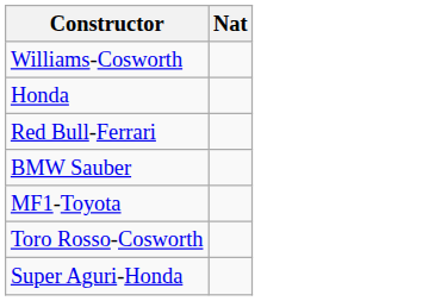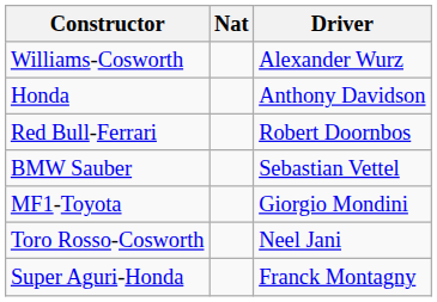 <table class="wikitable" style="font-size: 95%">
 <tr>
 <th>Constructor</th>
 <th>Nat</th>
+<th>Driver</th>
 </tr>
 <tr>
 <td><a href='#'>Williams</a>-<a href='#'>Cosworth</a></td>
 <td></td>
+<td><a href='#'>Alexander Wurz</a></td>
 </tr>
 <tr>
 <td><a href='#'>Honda</a></td>
 <td></td>
+<td><a href='#'>Anthony Davidson</a></td>
 </tr>
 <tr>
 <td><a href='#'>Red Bull</a>-<a href='#'>Ferrari</a></td>
 <td></td>
+<td><a href='#'>Robert Doornbos</a></td>
 </tr>
 <tr>
 <td><a href='#'>BMW Sauber</a></td>
 <td></td>
+<td><a href='#'>Sebastian Vettel</a></td>
 </tr>
 <tr>
 <td><a href='#'>MF1</a>-<a href='#'>Toyota</a></td>
 <td></td>
+<td><a href='#'>Giorgio Mondini</a></td>
 </tr>
 <tr>
 <td><a href='#'>Toro Rosso</a>-<a href='#'>Cosworth</a></td>
 <td></td>
+<td><a href='#'>Neel Jani</a></td>
 </tr>
 <tr>
 <td><a href='#'>Super Aguri</a>-<a href='#'>Honda</a></td>
 <td></td>
+<td><a href='#'>Franck Montagny</a></td>
 </tr>
 </table>
